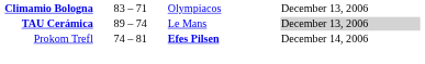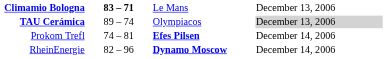 <table style="text-align:center">
 <tr>
 <th width=160></th>
 <th width=100></th>
 <th width=160></th>
 <th width=200></th>
 </tr>
 <tr>
 <td align=right><strong><a href='#'>Climamio Bologna</a></strong> </td>
-<td>83 – 71</td>
-<td align=left> <a href='#'>Olympiacos</a></td>
+<td><strong>83 – 71</strong></td>
+<td align=left> <a href='#'>Le Mans</a></td>
 <td align=left>December 13, 2006</td>
 </tr>
 <tr>
 <td align=right><strong><a href='#'>TAU Cerámica</a></strong> </td>
 <td>89 – 74</td>
-<td align=left> <a href='#'>Le Mans</a></td>
+<td align=left> <a href='#'>Olympiacos</a></td>
 <td align=left style="background: lightgrey;">December 13, 2006</td>
 </tr>
 <tr>
 <td align=right><a href='#'>Prokom Trefl</a> </td>
 <td>74 – 81</td>
 <td align=left> <strong><a href='#'>Efes Pilsen</a></strong></td>
 <td align=left>December 14, 2006</td>
 </tr>
+<tr>
+<td align=right><a href='#'>RheinEnergie</a> </td>
+<td>82 – 96</td>
+<td align=left> <strong><a href='#'>Dynamo Moscow</a></strong></td>
+<td align=left>December 14, 2006</td>
+</tr>
 </table>
